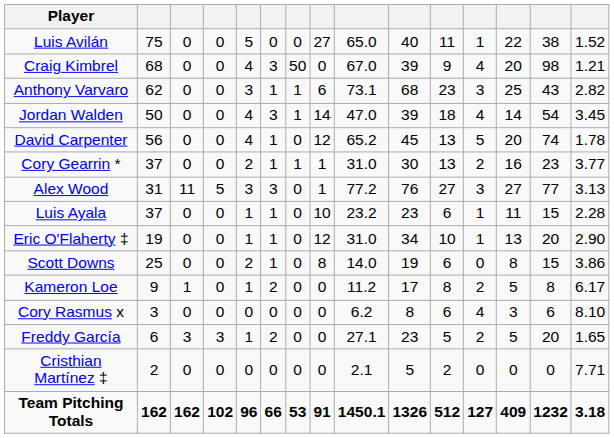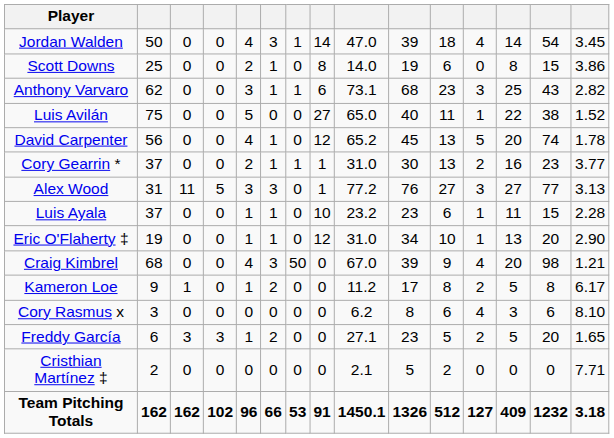 <table class="wikitable sortable" style="width:100%;">
 <tr align=center>
 <th>Player</th>
 <th></th>
 <th></th>
 <th></th>
 <th></th>
 <th></th>
 <th></th>
 <th></th>
 <th></th>
 <th></th>
 <th></th>
 <th></th>
 <th></th>
 <th></th>
 <th></th>
 </tr>
 <tr align=center>
-<td><a href='#'>Luis Avilán</a></td>
-<td>75</td>
-<td>0</td>
-<td>0</td>
-<td>5</td>
-<td>0</td>
-<td>0</td>
-<td>27</td>
-<td>65.0</td>
-<td>40</td>
-<td>11</td>
-<td>1</td>
-<td>22</td>
-<td>38</td>
-<td>1.52</td>
-</tr>
-<tr align=center>
-<td><a href='#'>Craig Kimbrel</a></td>
-<td>68</td>
+<td><a href='#'>Jordan Walden</a></td>
+<td>50</td>
 <td>0</td>
 <td>0</td>
 <td>4</td>
 <td>3</td>
-<td>50</td>
+<td>1</td>
+<td>14</td>
+<td>47.0</td>
+<td>39</td>
+<td>18</td>
+<td>4</td>
+<td>14</td>
+<td>54</td>
+<td>3.45</td>
+</tr>
+<tr align=center>
+<td><a href='#'>Scott Downs</a></td>
+<td>25</td>
 <td>0</td>
-<td>67.0</td>
-<td>39</td>
-<td>9</td>
-<td>4</td>
-<td>20</td>
-<td>98</td>
-<td>1.21</td>
+<td>0</td>
+<td>2</td>
+<td>1</td>
+<td>0</td>
+<td>8</td>
+<td>14.0</td>
+<td>19</td>
+<td>6</td>
+<td>0</td>
+<td>8</td>
+<td>15</td>
+<td>3.86</td>
 </tr>
 <tr align=center>
 <td><a href='#'>Anthony Varvaro</a></td>
 <td>62</td>
 <td>0</td>
 <td>0</td>
 <td>3</td>
 <td>1</td>
 <td>1</td>
 <td>6</td>
 <td>73.1</td>
 <td>68</td>
 <td>23</td>
 <td>3</td>
 <td>25</td>
 <td>43</td>
 <td>2.82</td>
 </tr>
 <tr align=center>
-<td><a href='#'>Jordan Walden</a></td>
-<td>50</td>
+<td><a href='#'>Luis Avilán</a></td>
+<td>75</td>
 <td>0</td>
 <td>0</td>
-<td>4</td>
-<td>3</td>
+<td>5</td>
+<td>0</td>
+<td>0</td>
+<td>27</td>
+<td>65.0</td>
+<td>40</td>
+<td>11</td>
 <td>1</td>
-<td>14</td>
-<td>47.0</td>
-<td>39</td>
-<td>18</td>
-<td>4</td>
-<td>14</td>
-<td>54</td>
-<td>3.45</td>
+<td>22</td>
+<td>38</td>
+<td>1.52</td>
 </tr>
 <tr align=center>
 <td><a href='#'>David Carpenter</a></td>
 <td>56</td>
 <td>0</td>
 <td>0</td>
 <td>4</td>
 <td>1</td>
 <td>0</td>
 <td>12</td>
 <td>65.2</td>
 <td>45</td>
 <td>13</td>
 <td>5</td>
 <td>20</td>
 <td>74</td>
 <td>1.78</td>
 </tr>
 <tr align=center>
 <td><a href='#'>Cory Gearrin</a> *</td>
 <td>37</td>
 <td>0</td>
 <td>0</td>
 <td>2</td>
 <td>1</td>
 <td>1</td>
 <td>1</td>
 <td>31.0</td>
 <td>30</td>
 <td>13</td>
 <td>2</td>
 <td>16</td>
 <td>23</td>
 <td>3.77</td>
 </tr>
 <tr align=center>
 <td><a href='#'>Alex Wood</a></td>
 <td>31</td>
 <td>11</td>
 <td>5</td>
 <td>3</td>
 <td>3</td>
 <td>0</td>
 <td>1</td>
 <td>77.2</td>
 <td>76</td>
 <td>27</td>
 <td>3</td>
 <td>27</td>
 <td>77</td>
 <td>3.13</td>
 </tr>
 <tr align=center>
 <td><a href='#'>Luis Ayala</a></td>
 <td>37</td>
 <td>0</td>
 <td>0</td>
 <td>1</td>
 <td>1</td>
 <td>0</td>
 <td>10</td>
 <td>23.2</td>
 <td>23</td>
 <td>6</td>
 <td>1</td>
 <td>11</td>
 <td>15</td>
 <td>2.28</td>
 </tr>
 <tr align=center>
 <td><a href='#'>Eric O'Flaherty</a> ‡</td>
 <td>19</td>
 <td>0</td>
 <td>0</td>
 <td>1</td>
 <td>1</td>
 <td>0</td>
 <td>12</td>
 <td>31.0</td>
 <td>34</td>
 <td>10</td>
 <td>1</td>
 <td>13</td>
 <td>20</td>
 <td>2.90</td>
 </tr>
 <tr align=center>
-<td><a href='#'>Scott Downs</a></td>
-<td>25</td>
+<td><a href='#'>Craig Kimbrel</a></td>
+<td>68</td>
 <td>0</td>
 <td>0</td>
-<td>2</td>
-<td>1</td>
+<td>4</td>
+<td>3</td>
+<td>50</td>
 <td>0</td>
-<td>8</td>
-<td>14.0</td>
-<td>19</td>
-<td>6</td>
-<td>0</td>
-<td>8</td>
-<td>15</td>
-<td>3.86</td>
+<td>67.0</td>
+<td>39</td>
+<td>9</td>
+<td>4</td>
+<td>20</td>
+<td>98</td>
+<td>1.21</td>
 </tr>
 <tr align=center>
 <td><a href='#'>Kameron Loe</a></td>
 <td>9</td>
 <td>1</td>
 <td>0</td>
 <td>1</td>
 <td>2</td>
 <td>0</td>
 <td>0</td>
 <td>11.2</td>
 <td>17</td>
 <td>8</td>
 <td>2</td>
 <td>5</td>
 <td>8</td>
 <td>6.17</td>
 </tr>
 <tr align=center>
 <td><a href='#'>Cory Rasmus</a> x</td>
 <td>3</td>
 <td>0</td>
 <td>0</td>
 <td>0</td>
 <td>0</td>
 <td>0</td>
 <td>0</td>
 <td>6.2</td>
 <td>8</td>
 <td>6</td>
 <td>4</td>
 <td>3</td>
 <td>6</td>
 <td>8.10</td>
 </tr>
 <tr align=center>
 <td><a href='#'>Freddy García</a></td>
 <td>6</td>
 <td>3</td>
 <td>3</td>
 <td>1</td>
 <td>2</td>
 <td>0</td>
 <td>0</td>
 <td>27.1</td>
 <td>23</td>
 <td>5</td>
 <td>2</td>
 <td>5</td>
 <td>20</td>
 <td>1.65</td>
 </tr>
 <tr align=center>
 <td><a href='#'>Cristhian Martínez</a> ‡</td>
 <td>2</td>
 <td>0</td>
 <td>0</td>
 <td>0</td>
 <td>0</td>
 <td>0</td>
 <td>0</td>
 <td>2.1</td>
 <td>5</td>
 <td>2</td>
 <td>0</td>
 <td>0</td>
 <td>0</td>
 <td>7.71</td>
 </tr>
 <tr align=center>
 <td><strong>Team Pitching Totals</strong></td>
 <td><strong>162</strong></td>
 <td><strong>162</strong></td>
 <td><strong>102</strong></td>
 <td><strong>96</strong></td>
 <td><strong>66</strong></td>
 <td><strong>53</strong></td>
 <td><strong>91</strong></td>
 <td><strong>1450.1</strong></td>
 <td><strong>1326</strong></td>
 <td><strong>512</strong></td>
 <td><strong>127</strong></td>
 <td><strong>409</strong></td>
 <td><strong>1232</strong></td>
 <td><strong>3.18</strong></td>
 </tr>
 </table>
